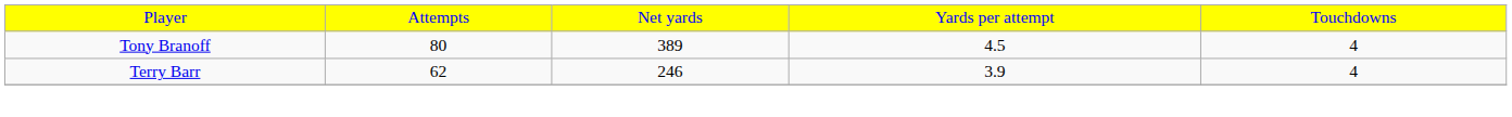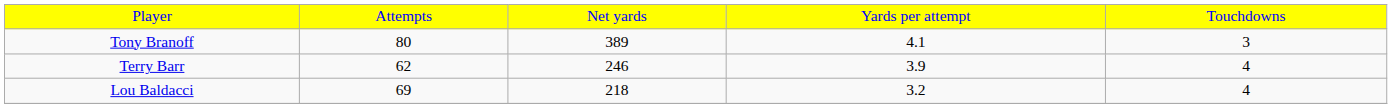 <table class="wikitable" width="90%">
 <tr align="center" style="background:yellow;color:blue;">
 <td>Player</td>
 <td>Attempts</td>
 <td>Net yards</td>
 <td>Yards per attempt</td>
 <td>Touchdowns</td>
 </tr>
 <tr align="center" bgcolor="">
 <td><a href='#'>Tony Branoff</a></td>
 <td>80</td>
 <td>389</td>
-<td>4.5</td>
-<td>4</td>
+<td>4.1</td>
+<td>3</td>
 </tr>
 <tr align="center" bgcolor="">
 <td><a href='#'>Terry Barr</a></td>
 <td>62</td>
 <td>246</td>
 <td>3.9</td>
 <td>4</td>
 </tr>
+<tr align="center" bgcolor="">
+<td><a href='#'>Lou Baldacci</a></td>
+<td>69</td>
+<td>218</td>
+<td>3.2</td>
+<td>4</td>
+</tr>
 <tr>
 </tr>
 </table>
